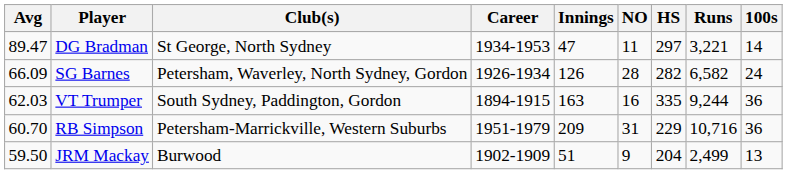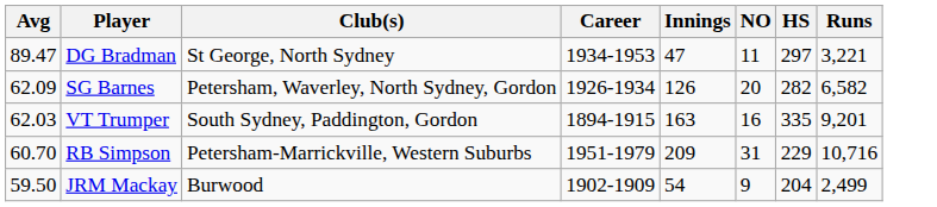 <table class="wikitable">
 <tr>
 <th>Avg</th>
 <th>Player</th>
 <th>Club(s)</th>
 <th>Career</th>
 <th>Innings</th>
 <th>NO</th>
 <th>HS</th>
 <th>Runs</th>
-<th>100s</th>
 </tr>
 <tr>
 <td>89.47</td>
 <td><a href='#'>DG Bradman</a></td>
 <td>St George, North Sydney</td>
 <td>1934-1953</td>
 <td>47</td>
 <td>11</td>
 <td>297</td>
 <td>3,221</td>
-<td>14</td>
 </tr>
 <tr>
-<td>66.09</td>
+<td>62.09</td>
 <td><a href='#'>SG Barnes</a></td>
 <td>Petersham, Waverley, North Sydney, Gordon</td>
 <td>1926-1934</td>
 <td>126</td>
-<td>28</td>
+<td>20</td>
 <td>282</td>
 <td>6,582</td>
-<td>24</td>
 </tr>
 <tr>
 <td>62.03</td>
 <td><a href='#'>VT Trumper</a></td>
 <td>South Sydney, Paddington, Gordon</td>
 <td>1894-1915</td>
 <td>163</td>
 <td>16</td>
 <td>335</td>
-<td>9,244</td>
-<td>36</td>
+<td>9,201</td>
 </tr>
 <tr>
 <td>60.70</td>
 <td><a href='#'>RB Simpson</a></td>
 <td>Petersham-Marrickville, Western Suburbs</td>
 <td>1951-1979</td>
 <td>209</td>
 <td>31</td>
 <td>229</td>
 <td>10,716</td>
-<td>36</td>
 </tr>
 <tr>
 <td>59.50</td>
 <td><a href='#'>JRM Mackay</a></td>
 <td>Burwood</td>
 <td>1902-1909</td>
-<td>51</td>
+<td>54</td>
 <td>9</td>
 <td>204</td>
 <td>2,499</td>
-<td>13</td>
 </tr>
 </table>
